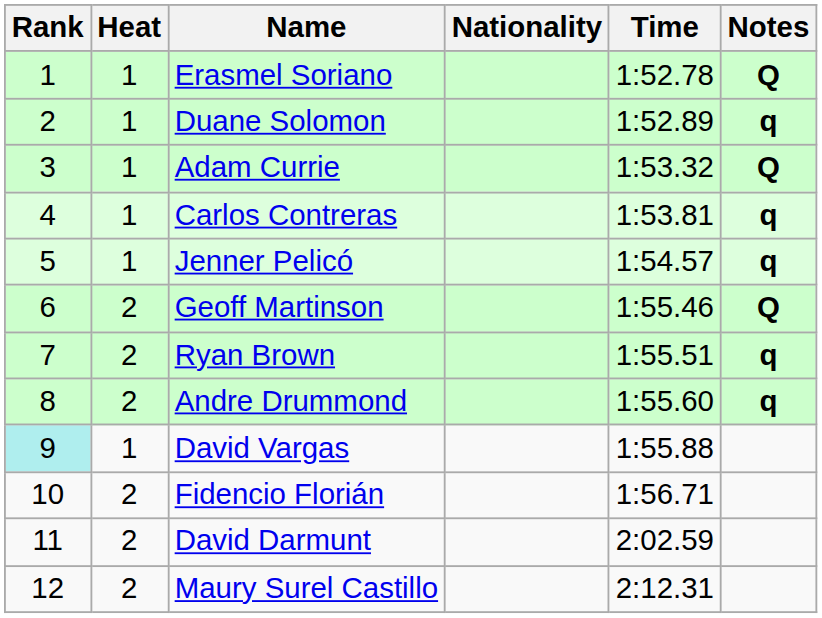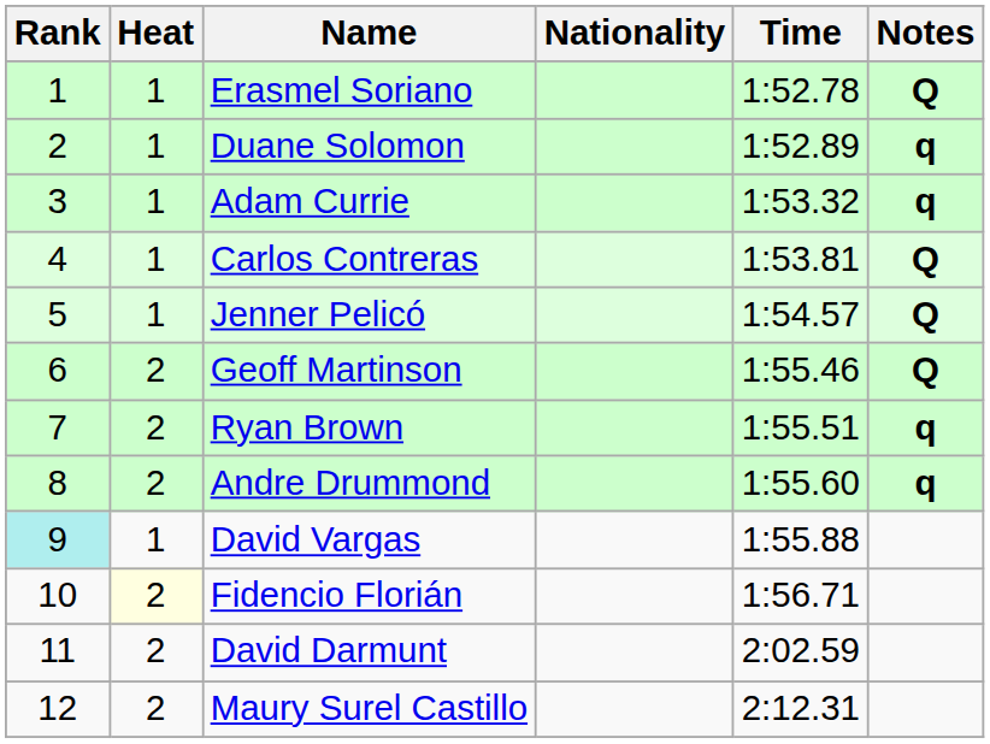 <table class="wikitable sortable" style="text-align:center">
 <tr>
 <th>Rank</th>
 <th>Heat</th>
 <th>Name</th>
 <th>Nationality</th>
 <th>Time</th>
 <th>Notes</th>
 </tr>
 <tr bgcolor=ccffcc>
 <td align=center>1</td>
 <td align=center>1</td>
 <td align=left><a href='#'>Erasmel Soriano</a></td>
 <td align=left></td>
 <td>1:52.78</td>
 <td><strong>Q</strong></td>
 </tr>
 <tr bgcolor=ccffcc>
 <td align=center>2</td>
 <td align=center>1</td>
 <td align=left><a href='#'>Duane Solomon</a></td>
 <td align=left></td>
 <td>1:52.89</td>
 <td><strong>q</strong></td>
 </tr>
 <tr bgcolor=ccffcc>
 <td align=center>3</td>
 <td align=center>1</td>
 <td align=left><a href='#'>Adam Currie</a></td>
 <td align=left></td>
 <td>1:53.32</td>
-<td><strong>Q</strong></td>
+<td><strong>q</strong></td>
 </tr>
 <tr bgcolor=ddffdd>
 <td align=center>4</td>
 <td align=center>1</td>
 <td align=left><a href='#'>Carlos Contreras</a></td>
 <td align=left></td>
 <td>1:53.81</td>
-<td><strong>q</strong></td>
+<td><strong>Q</strong></td>
 </tr>
 <tr bgcolor=ddffdd>
 <td align=center>5</td>
 <td align=center>1</td>
 <td align=left><a href='#'>Jenner Pelicó</a></td>
 <td align=left></td>
 <td>1:54.57</td>
-<td><strong>q</strong></td>
+<td><strong>Q</strong></td>
 </tr>
 <tr bgcolor=ccffcc>
 <td align=center>6</td>
 <td align=center>2</td>
 <td align=left><a href='#'>Geoff Martinson</a></td>
 <td align=left></td>
 <td>1:55.46</td>
 <td><strong>Q</strong></td>
 </tr>
 <tr bgcolor=ccffcc>
 <td align=center>7</td>
 <td align=center>2</td>
 <td align=left><a href='#'>Ryan Brown</a></td>
 <td align=left></td>
 <td>1:55.51</td>
 <td><strong>q</strong></td>
 </tr>
 <tr bgcolor=ccffcc>
 <td align=center>8</td>
 <td align=center>2</td>
 <td align=left><a href='#'>Andre Drummond</a></td>
 <td align=left></td>
 <td>1:55.60</td>
 <td><strong>q</strong></td>
 </tr>
 <tr>
 <td align=center style="background: paleturquoise;">9</td>
 <td align=center>1</td>
 <td align=left><a href='#'>David Vargas</a></td>
 <td align=left></td>
 <td>1:55.88</td>
 <td></td>
 </tr>
 <tr>
 <td align=center>10</td>
-<td align=center>2</td>
+<td align=center style="background: lightyellow;">2</td>
 <td align=left><a href='#'>Fidencio Florián</a></td>
 <td align=left></td>
 <td>1:56.71</td>
 <td></td>
 </tr>
 <tr>
 <td align=center>11</td>
 <td align=center>2</td>
 <td align=left><a href='#'>David Darmunt</a></td>
 <td align=left></td>
 <td>2:02.59</td>
 <td></td>
 </tr>
 <tr>
 <td align=center>12</td>
 <td align=center>2</td>
 <td align=left><a href='#'>Maury Surel Castillo</a></td>
 <td align=left></td>
 <td>2:12.31</td>
 <td></td>
 </tr>
 </table>
